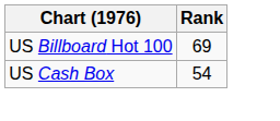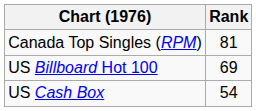 <table class="wikitable sortable">
 <tr>
 <th>Chart (1976)</th>
 <th>Rank</th>
+</tr>
+<tr>
+<td>Canada Top Singles (<em><a href='#'>RPM</a></em>)</td>
+<td align="center">81</td>
 </tr>
 <tr>
 <td>US <a href='#'><em>Billboard</em> Hot 100</a></td>
 <td align="center">69</td>
 </tr>
 <tr>
 <td>US <em><a href='#'>Cash Box</a></em></td>
 <td align="center">54</td>
 </tr>
 </table>
